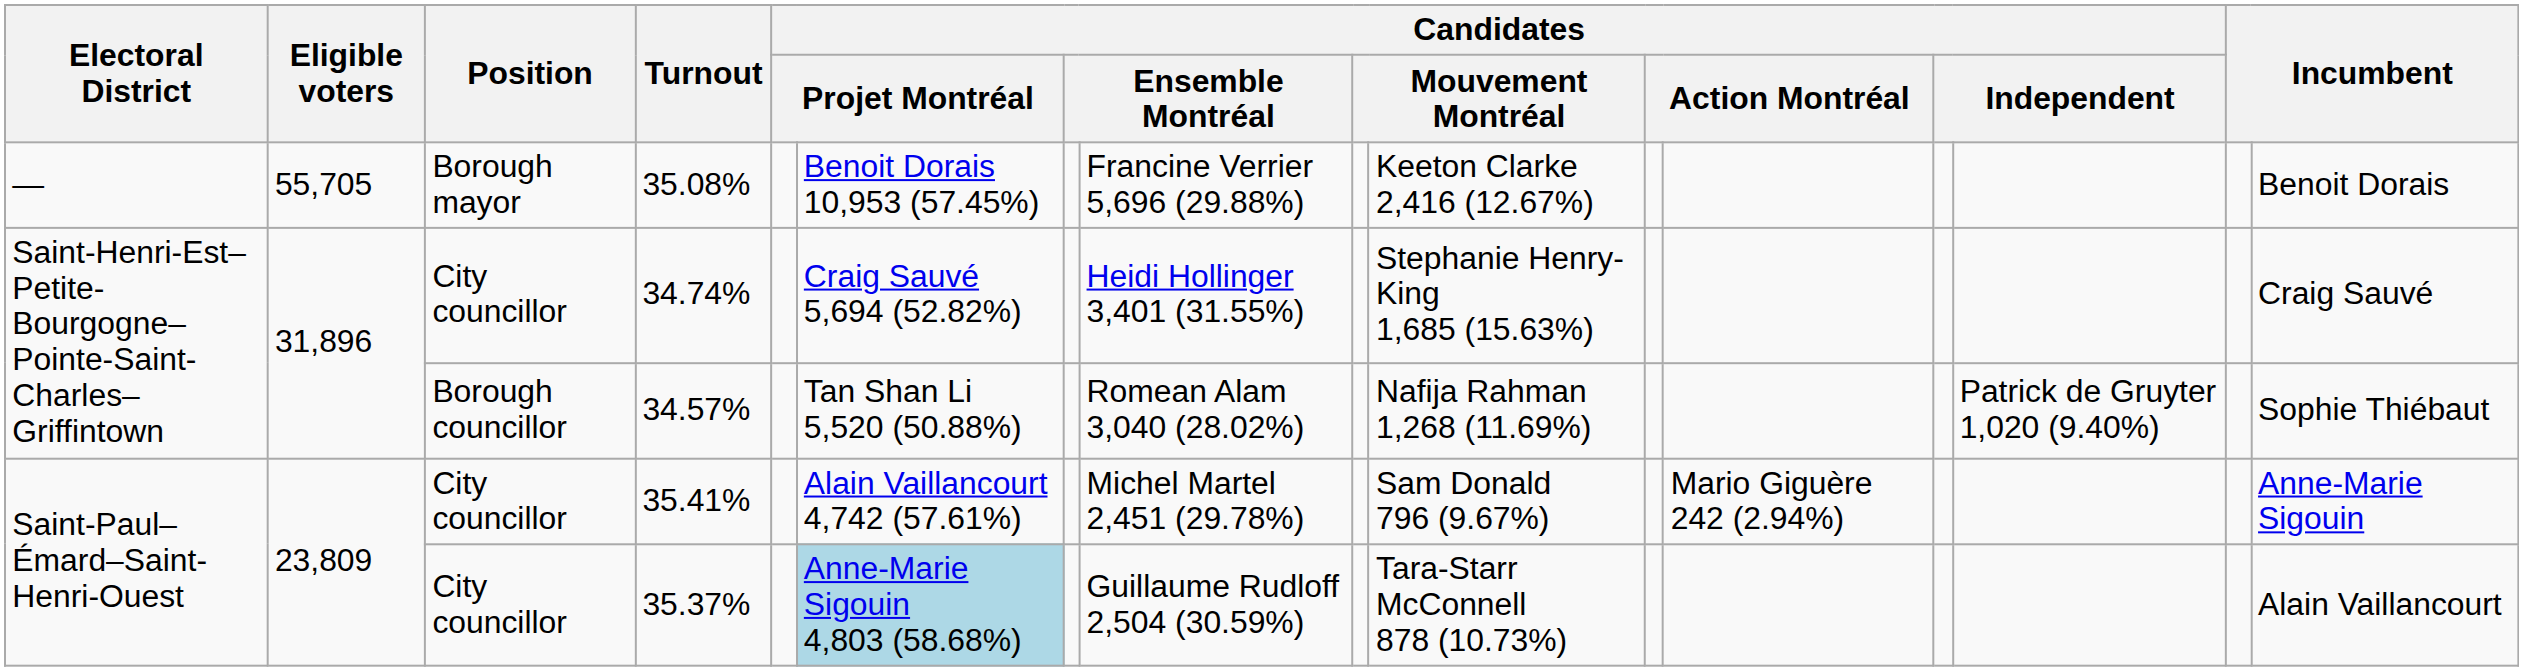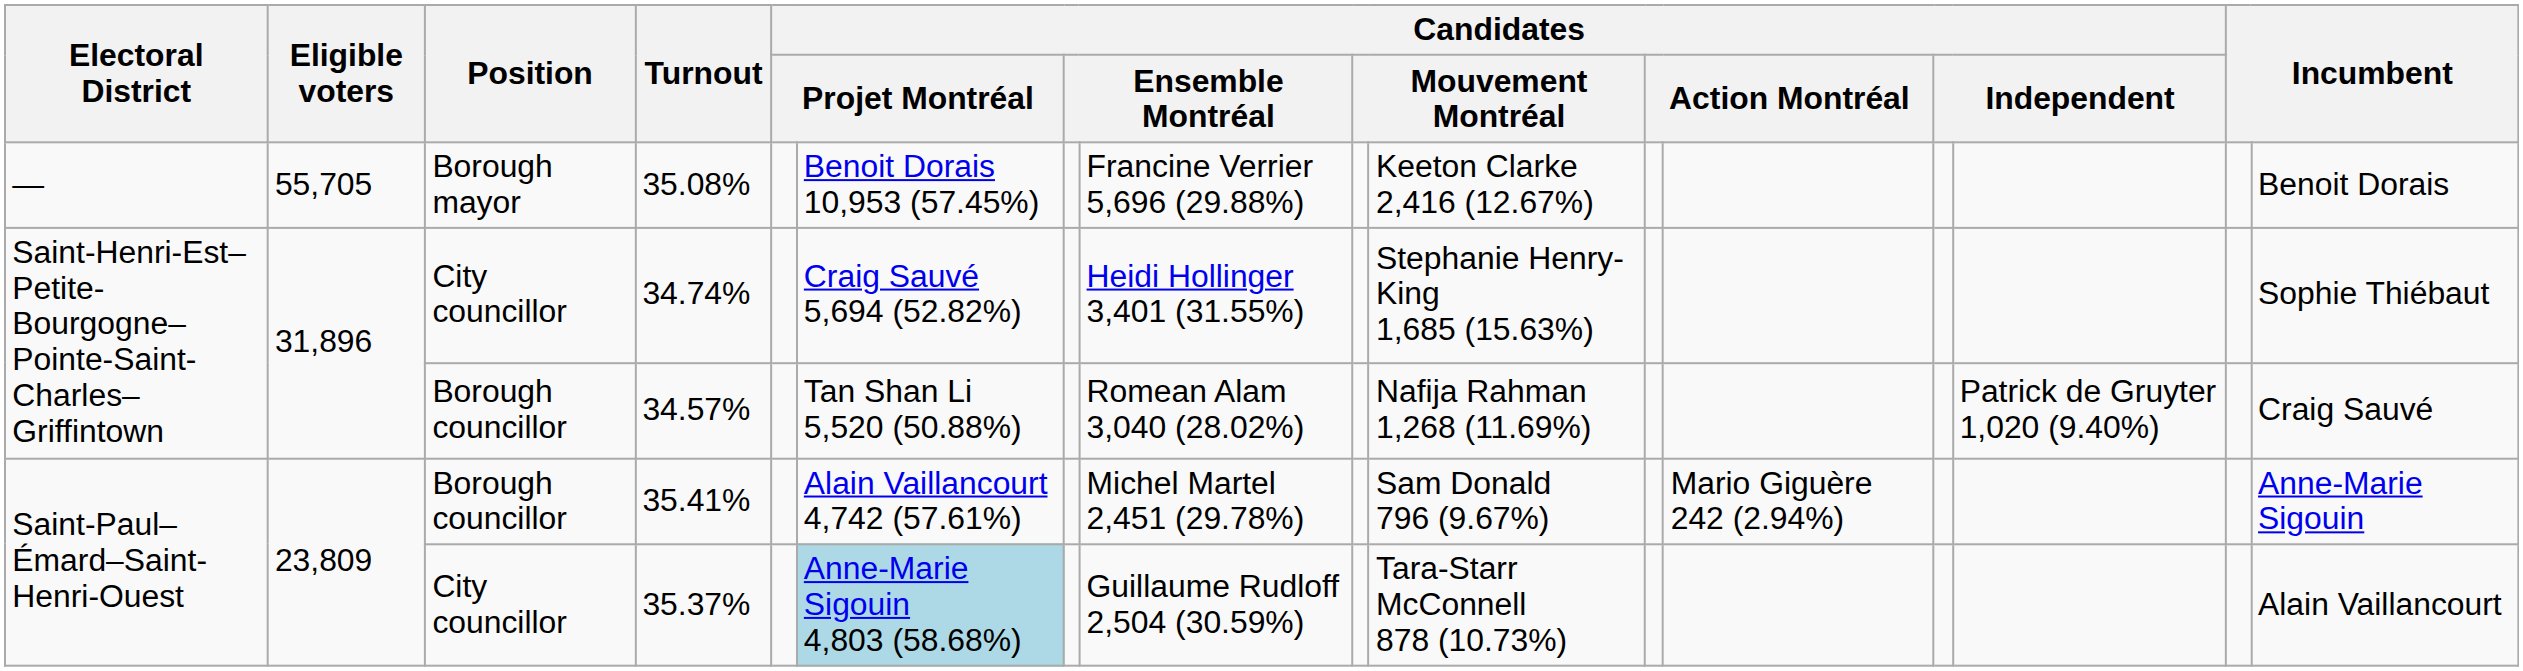 <table class="wikitable" width="100%">
 <tr>
 <th width=10% rowspan=2>Electoral District</th>
 <th width=6% rowspan=2>Eligible voters</th>
 <th width=8% rowspan=2>Position</th>
 <th width=4% rowspan=2>Turnout</th>
 <th colspan=10>Candidates</th>
 <th width=11% colspan=2 rowspan=2>Incumbent</th>
 </tr>
 <tr>
 <th width=11% colspan=2 ><span>Projet Montréal</span></th>
 <th width=11% colspan=2 ><span>Ensemble Montréal</span></th>
 <th width=11% colspan=2 ><span>Mouvement Montréal</span></th>
 <th width=11% colspan=2 >Action Montréal</th>
 <th width=11% colspan=2 >Independent</th>
 </tr>
 <tr>
 <td>—</td>
 <td>55,705</td>
 <td>Borough mayor</td>
 <td>35.08%</td>
 <td> </td>
 <td><a href='#'>Benoit Dorais</a> <br> 10,953 (57.45%)</td>
 <td></td>
 <td>Francine Verrier <br> 5,696 (29.88%)</td>
 <td></td>
 <td>Keeton Clarke <br> 2,416 (12.67%)</td>
 <td></td>
 <td></td>
 <td></td>
 <td></td>
 <td> </td>
 <td>Benoit Dorais</td>
 </tr>
 <tr>
 <td rowspan=2>Saint-Henri-Est–Petite-Bourgogne–Pointe-Saint-Charles–Griffintown</td>
 <td rowspan=2>31,896</td>
 <td>City councillor</td>
 <td>34.74%</td>
 <td> </td>
 <td><a href='#'>Craig Sauvé</a> <br> 5,694 (52.82%)</td>
 <td></td>
 <td><a href='#'>Heidi Hollinger</a> <br> 3,401 (31.55%)</td>
 <td></td>
 <td>Stephanie Henry-King <br> 1,685 (15.63%)</td>
 <td></td>
 <td></td>
 <td></td>
 <td></td>
 <td> </td>
-<td>Craig Sauvé</td>
+<td>Sophie Thiébaut</td>
 </tr>
 <tr>
 <td>Borough councillor</td>
 <td>34.57%</td>
 <td> </td>
 <td>Tan Shan Li <br> 5,520 (50.88%)</td>
 <td></td>
 <td>Romean Alam <br> 3,040 (28.02%)</td>
 <td></td>
 <td>Nafija Rahman <br> 1,268 (11.69%)</td>
 <td></td>
 <td></td>
 <td></td>
 <td>Patrick de Gruyter <br> 1,020 (9.40%)</td>
 <td> </td>
-<td>Sophie Thiébaut</td>
+<td>Craig Sauvé</td>
 </tr>
 <tr>
 <td rowspan=2>Saint-Paul–Émard–Saint-Henri-Ouest</td>
 <td rowspan=2>23,809</td>
-<td>City councillor</td>
+<td>Borough councillor</td>
 <td>35.41%</td>
 <td> </td>
 <td><a href='#'>Alain Vaillancourt</a> <br> 4,742 (57.61%)</td>
 <td></td>
 <td>Michel Martel <br> 2,451 (29.78%)</td>
 <td></td>
 <td>Sam Donald  <br> 796 (9.67%)</td>
 <td></td>
 <td>Mario Giguère <br> 242 (2.94%)</td>
 <td></td>
 <td></td>
 <td> </td>
 <td><a href='#'>Anne-Marie Sigouin</a></td>
 </tr>
 <tr>
 <td>City councillor</td>
 <td>35.37%</td>
 <td> </td>
 <td style="background: lightblue;"><a href='#'>Anne-Marie Sigouin</a> <br> 4,803 (58.68%)</td>
 <td></td>
 <td>Guillaume Rudloff <br> 2,504 (30.59%)</td>
 <td></td>
 <td>Tara-Starr McConnell <br> 878 (10.73%)</td>
 <td></td>
 <td></td>
 <td></td>
 <td></td>
 <td> </td>
 <td>Alain Vaillancourt</td>
 </tr>
 </table>
